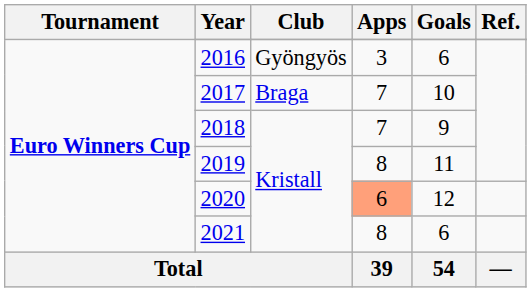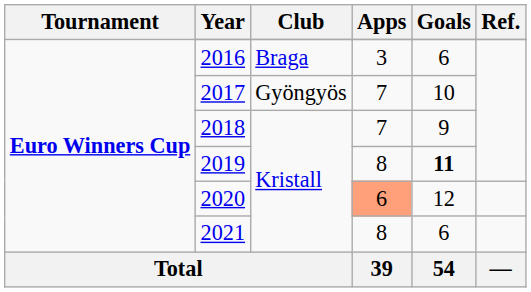 <table class="wikitable" style="text-align:center;">
 <tr>
 <th>Tournament</th>
 <th>Year</th>
 <th>Club</th>
 <th>Apps</th>
 <th>Goals</th>
 <th>Ref.</th>
 </tr>
 <tr>
 <td rowspan="7"><strong><a href='#'>Euro Winners Cup</a></strong></td>
 </tr>
 <tr>
 <td> <a href='#'>2016</a></td>
-<td align=left> Gyöngyös</td>
+<td align=left> <a href='#'>Braga</a></td>
 <td>3</td>
 <td>6</td>
 <td rowspan=4></td>
 </tr>
 <tr>
 <td> <a href='#'>2017</a></td>
-<td align=left> <a href='#'>Braga</a></td>
+<td align=left> Gyöngyös</td>
 <td>7</td>
 <td>10</td>
 </tr>
 <tr>
 <td> <a href='#'>2018</a></td>
 <td rowspan=4 align=left> <a href='#'>Kristall</a></td>
 <td>7</td>
 <td>9</td>
 </tr>
 <tr>
 <td> <a href='#'>2019</a></td>
 <td>8</td>
-<td>11</td>
+<td><strong>11</strong></td>
 </tr>
 <tr>
 <td> <a href='#'>2020</a></td>
 <td style="background: lightsalmon;">6</td>
 <td>12</td>
 <td></td>
 </tr>
 <tr>
 <td> <a href='#'>2021</a></td>
 <td>8</td>
 <td>6</td>
 <td></td>
 </tr>
 <tr>
 <th colspan=3>Total</th>
 <th>39</th>
 <th>54</th>
 <th>—</th>
 </tr>
 </table>
